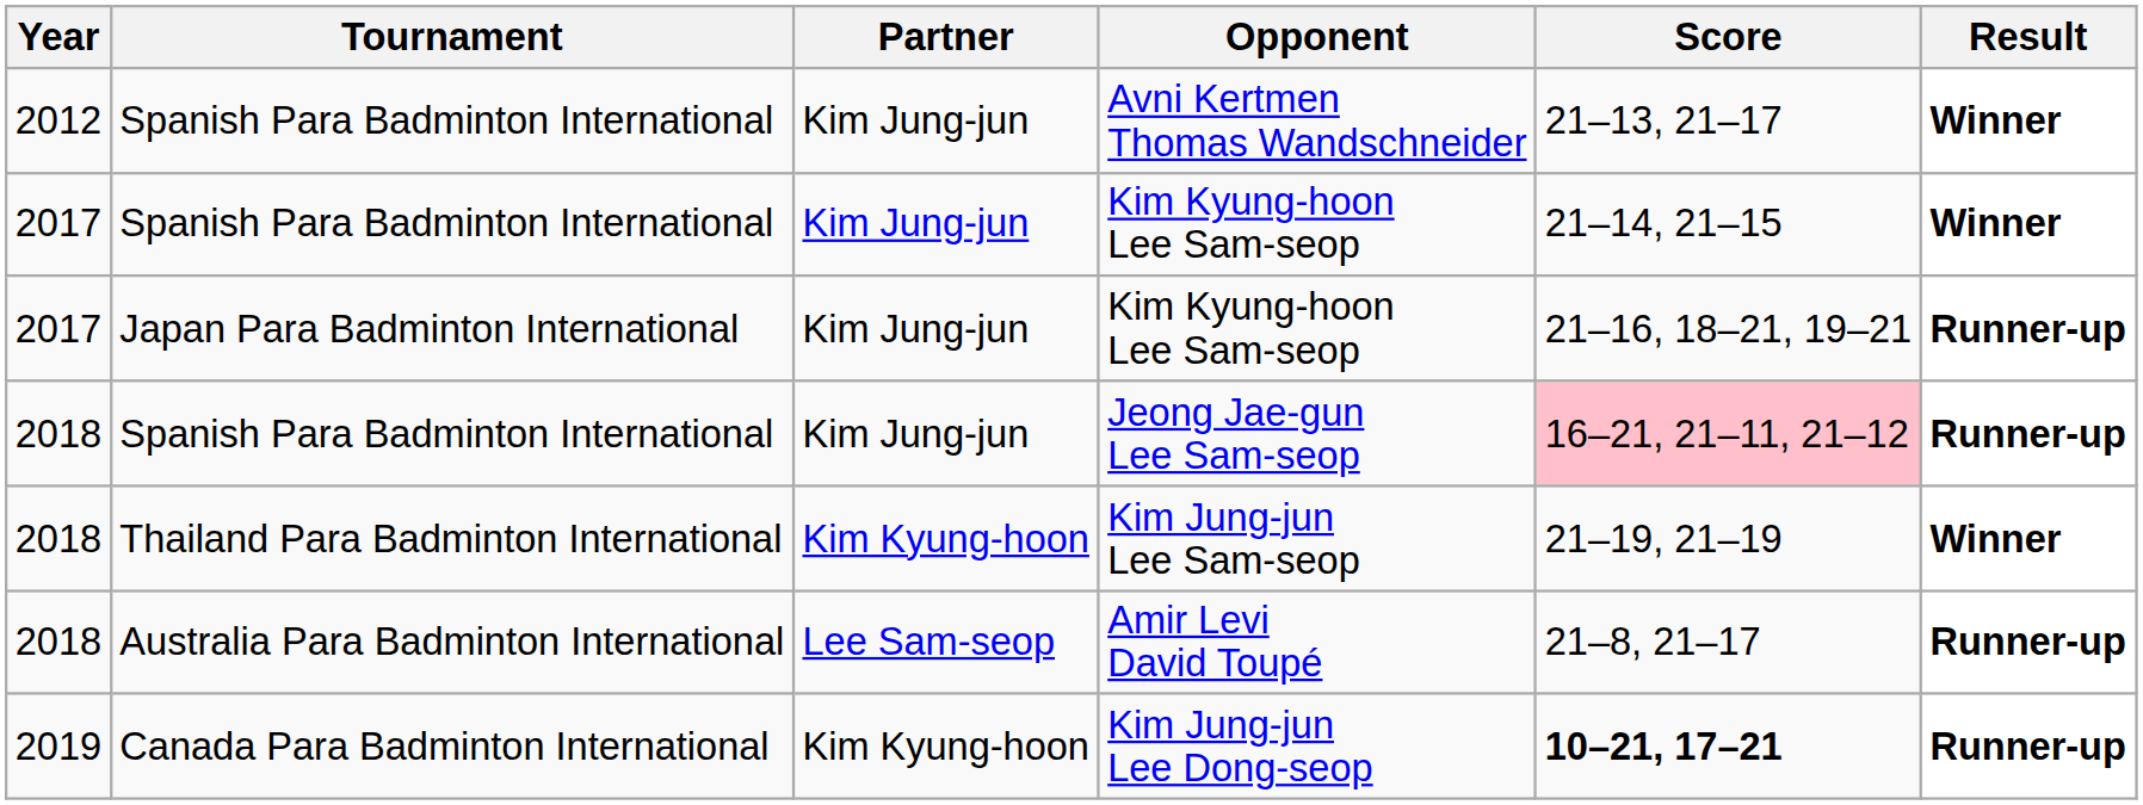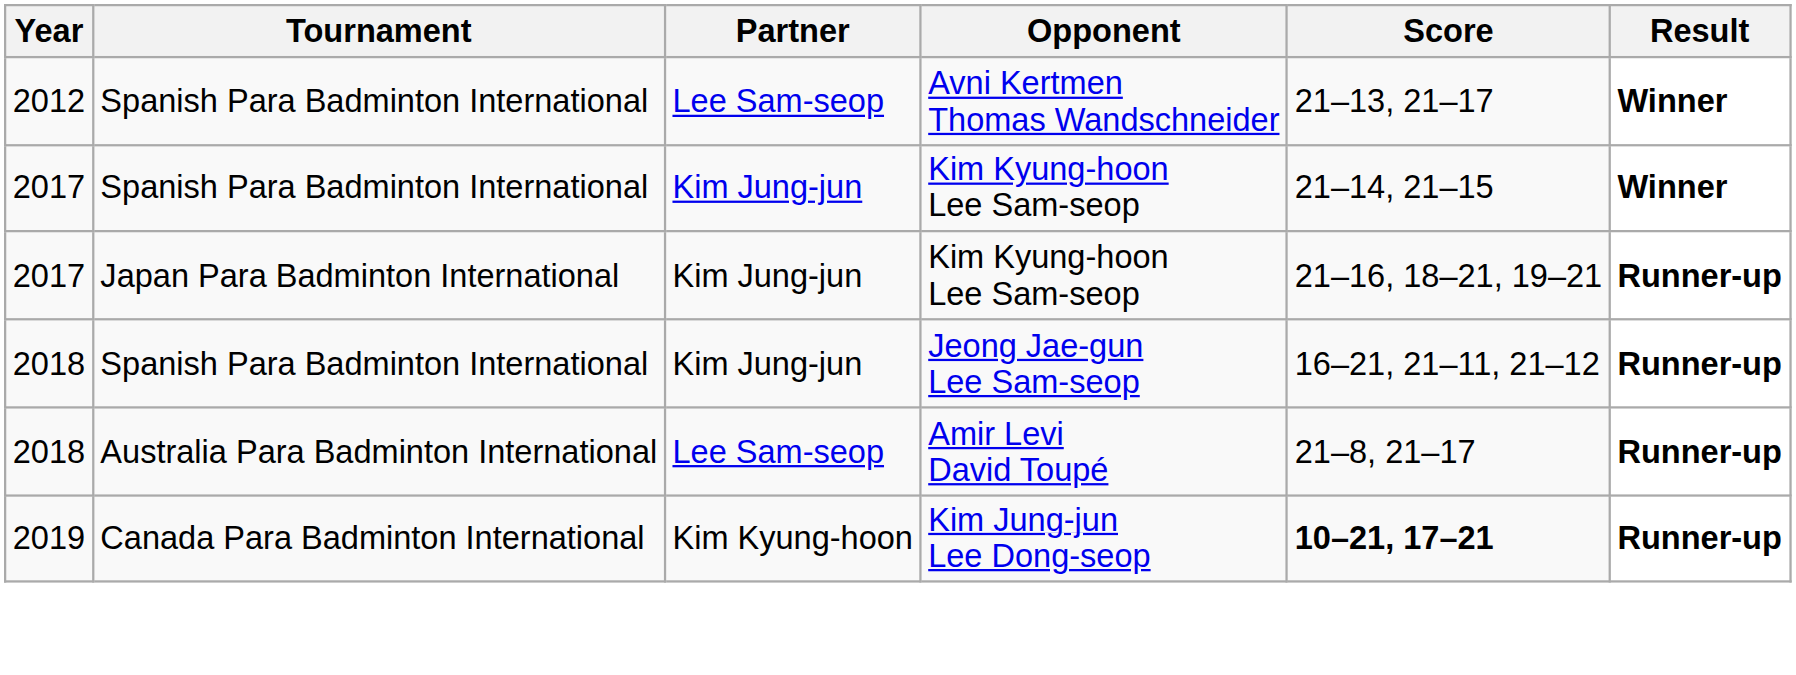 <table class="sortable wikitable" style="font-size: 90%;">
 <tr>
 <th>Year</th>
 <th>Tournament</th>
 <th>Partner</th>
 <th>Opponent</th>
 <th>Score</th>
 <th>Result</th>
 </tr>
 <tr>
 <td align="center">2012</td>
 <td align="left">Spanish Para Badminton International</td>
-<td> Kim Jung-jun</td>
+<td> <a href='#'>Lee Sam-seop</a></td>
 <td align="left"> <a href='#'>Avni Kertmen</a><br> <a href='#'>Thomas Wandschneider</a></td>
 <td align="left">21–13, 21–17</td>
 <td style="text-align:left; background:white"> <strong>Winner</strong></td>
 </tr>
 <tr>
 <td align="center">2017</td>
 <td align="left">Spanish Para Badminton International</td>
 <td> <a href='#'>Kim Jung-jun</a></td>
 <td align="left"> <a href='#'>Kim Kyung-hoon</a><br> Lee Sam-seop</td>
 <td align="left">21–14, 21–15</td>
 <td style="text-align:left; background:white"> <strong>Winner</strong></td>
 </tr>
 <tr>
 <td align="center">2017</td>
 <td align="left">Japan Para Badminton International</td>
 <td> Kim Jung-jun</td>
 <td align="left"> Kim Kyung-hoon<br> Lee Sam-seop</td>
 <td align="left">21–16, 18–21, 19–21</td>
 <td style="text-align:left; background:white"> <strong>Runner-up</strong></td>
 </tr>
 <tr>
 <td align="center">2018</td>
 <td align="left">Spanish Para Badminton International</td>
 <td> Kim Jung-jun</td>
 <td align="left"> <a href='#'>Jeong Jae-gun</a><br> <a href='#'>Lee Sam-seop</a></td>
-<td align="left" style="background: pink;">16–21, 21–11, 21–12</td>
+<td align="left">16–21, 21–11, 21–12</td>
 <td style="text-align:left; background:white"> <strong>Runner-up</strong></td>
-</tr>
-<tr>
-<td align="center">2018</td>
-<td align="left">Thailand Para Badminton International</td>
-<td> <a href='#'>Kim Kyung-hoon</a></td>
-<td align="left"> <a href='#'>Kim Jung-jun</a><br> Lee Sam-seop</td>
-<td align="left">21–19, 21–19</td>
-<td style="text-align:left; background:white"> <strong>Winner</strong></td>
 </tr>
 <tr>
 <td align="center">2018</td>
 <td align="left">Australia Para Badminton International</td>
 <td> <a href='#'>Lee Sam-seop</a></td>
 <td align="left"> <a href='#'>Amir Levi</a><br> <a href='#'>David Toupé</a></td>
 <td align="left">21–8, 21–17</td>
 <td style="text-align:left; background:white"> <strong>Runner-up</strong></td>
 </tr>
 <tr>
 <td align="center">2019</td>
 <td align="left">Canada Para Badminton International</td>
 <td> Kim Kyung-hoon</td>
 <td align="left"> <a href='#'>Kim Jung-jun</a><br> <a href='#'>Lee Dong-seop</a></td>
 <td align="left"><strong>10–21, 17–21</strong></td>
 <td style="text-align:left; background:white"> <strong>Runner-up</strong></td>
 </tr>
 </table>
